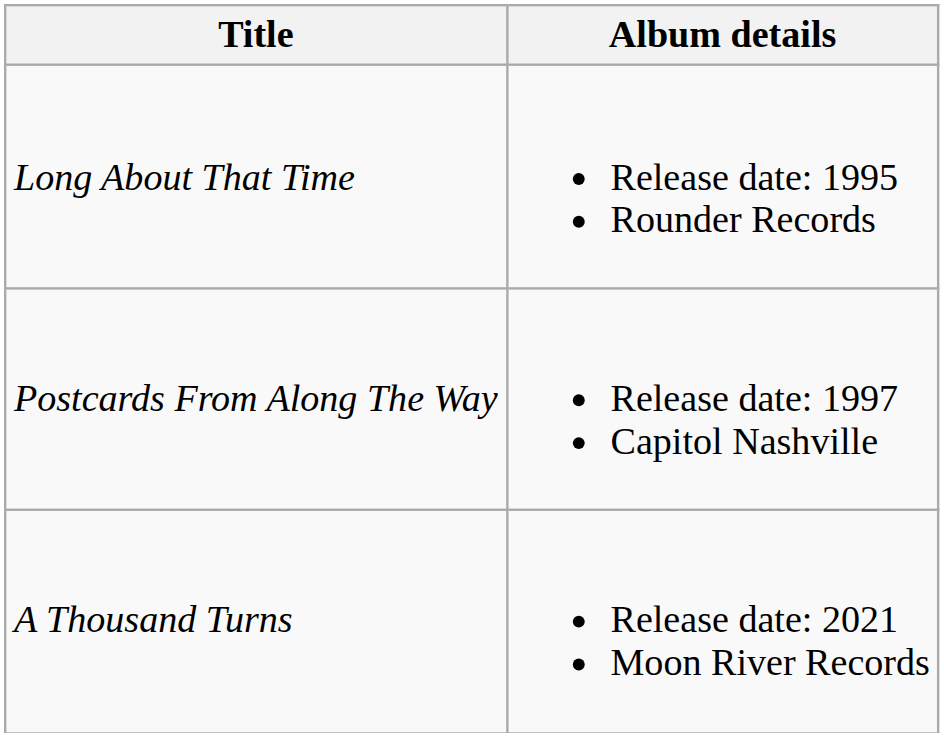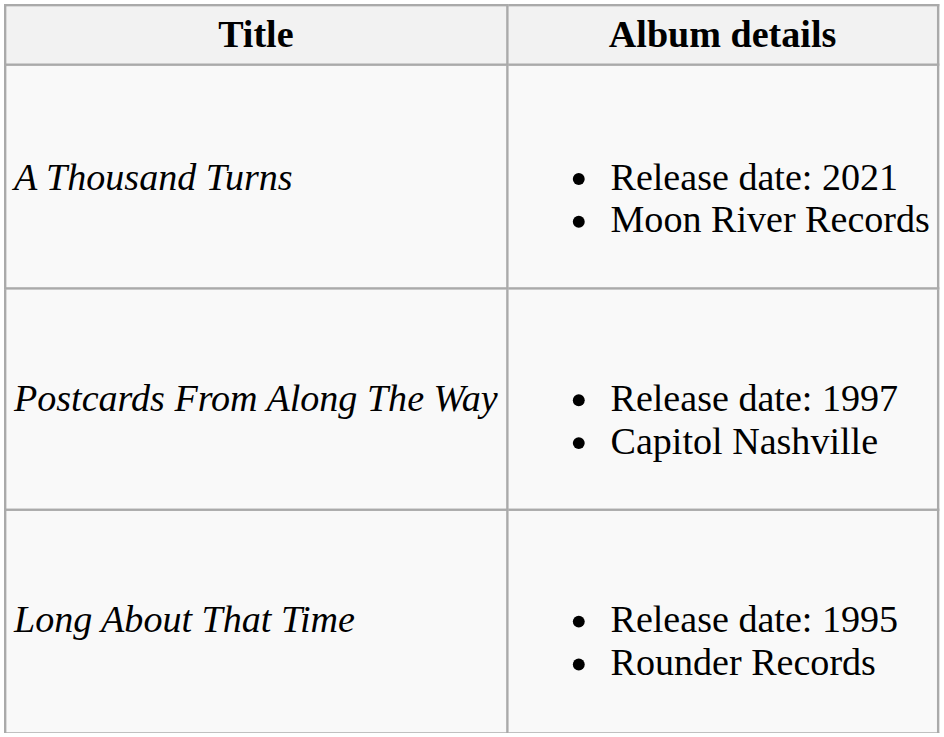 <table class="wikitable">
 <tr>
 <th>Title</th>
 <th>Album details</th>
 </tr>
 <tr>
-<td><em>Long About That Time</em></td>
-<td><br><ul><li>Release date: 1995</li><li>Rounder Records</li></ul></td>
+<td><em>A Thousand Turns</em></td>
+<td><br><ul><li>Release date: 2021</li><li>Moon River Records</li></ul></td>
 </tr>
 <tr>
 <td><em>Postcards From Along The Way</em></td>
 <td><br><ul><li>Release date: 1997</li><li>Capitol Nashville</li></ul></td>
 </tr>
 <tr>
-<td><em>A Thousand Turns</em></td>
-<td><br><ul><li>Release date: 2021</li><li>Moon River Records</li></ul></td>
+<td><em>Long About That Time</em></td>
+<td><br><ul><li>Release date: 1995</li><li>Rounder Records</li></ul></td>
 </tr>
 </table>
